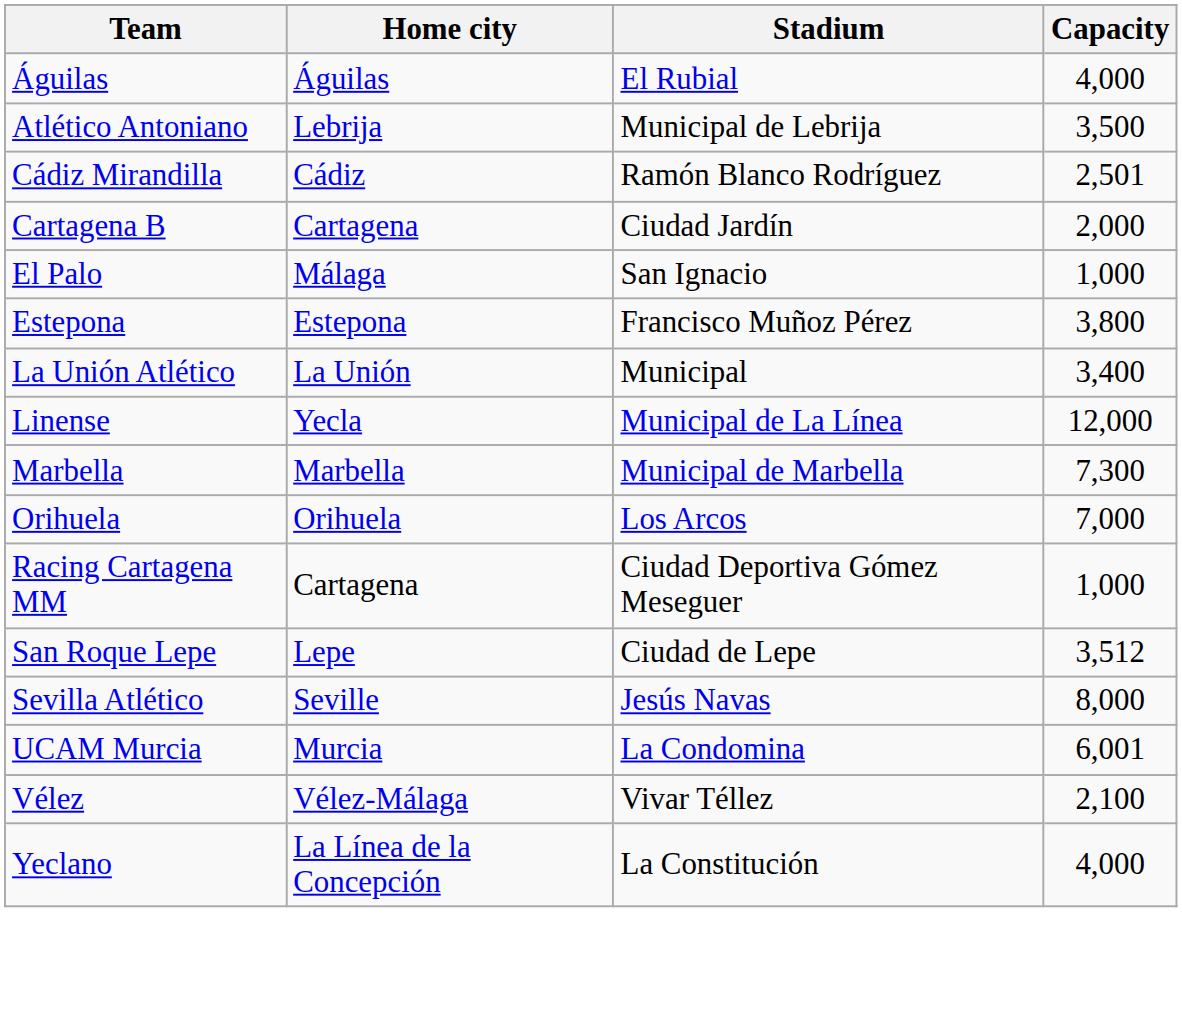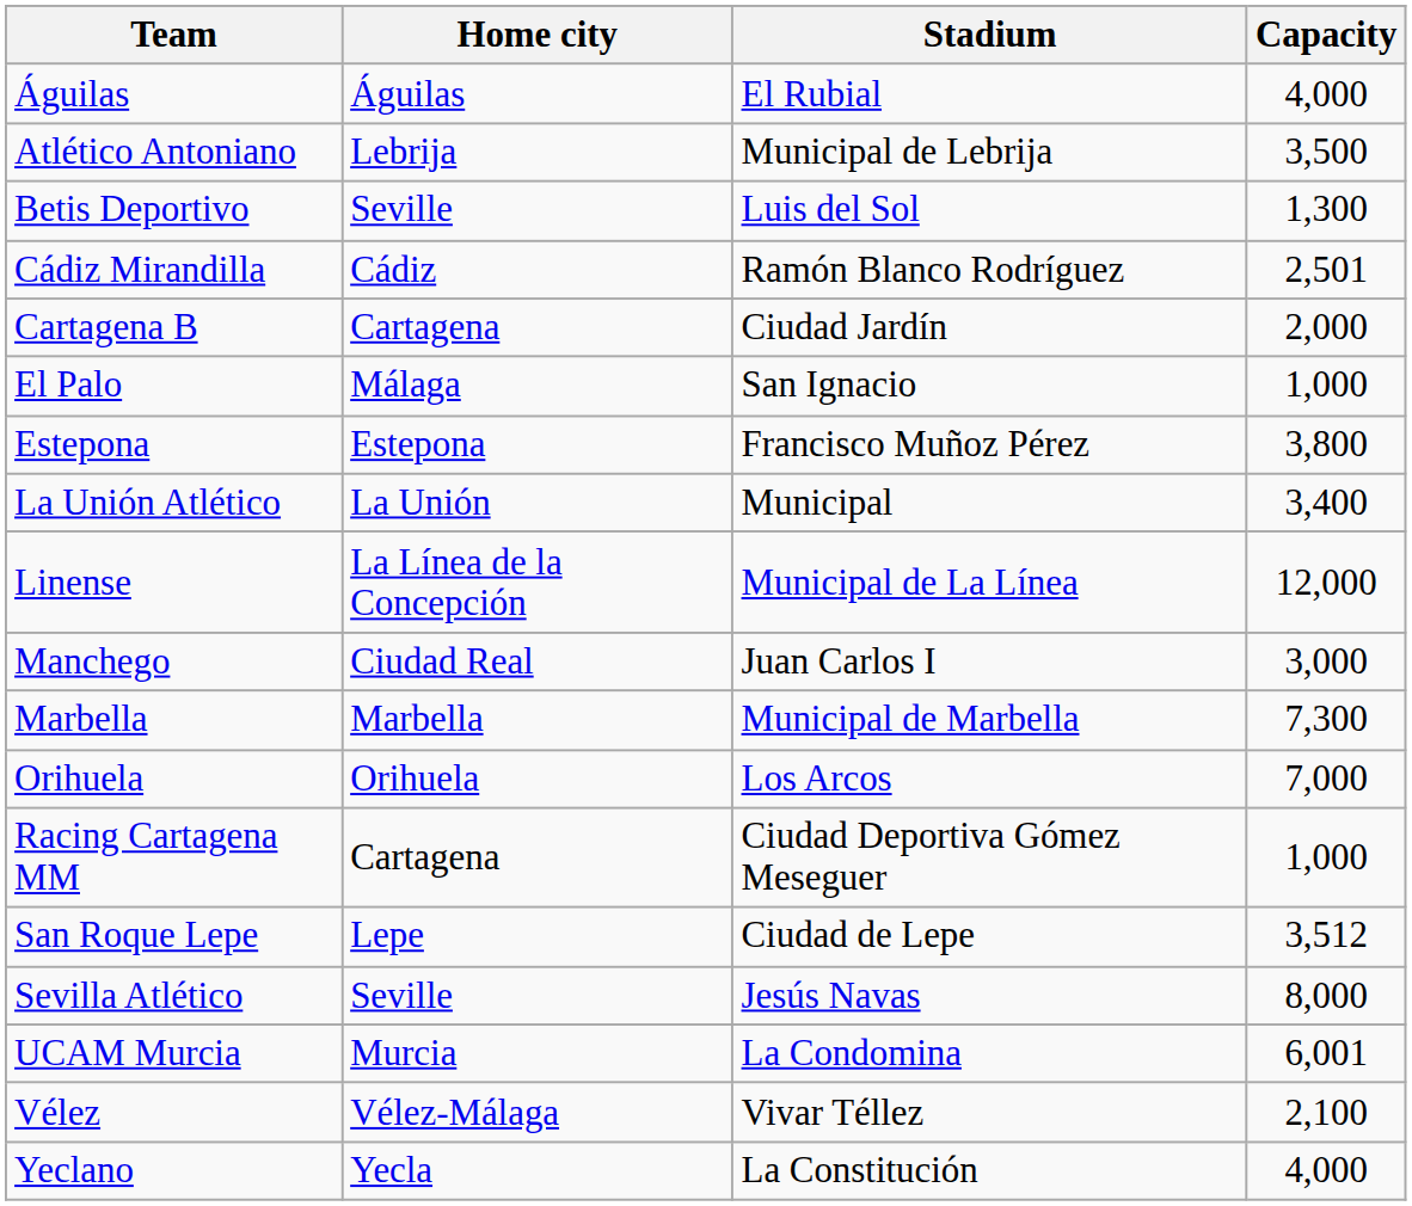 <table class="wikitable sortable">
 <tr>
 <th>Team</th>
 <th>Home city</th>
 <th>Stadium</th>
 <th>Capacity</th>
 </tr>
 <tr>
 <td><a href='#'>Águilas</a></td>
 <td><a href='#'>Águilas</a></td>
 <td><a href='#'>El Rubial</a></td>
 <td align=center>4,000</td>
 </tr>
 <tr>
 <td><a href='#'>Atlético Antoniano</a></td>
 <td><a href='#'>Lebrija</a></td>
 <td>Municipal de Lebrija</td>
 <td align=center>3,500</td>
+</tr>
+<tr>
+<td><a href='#'>Betis Deportivo</a></td>
+<td><a href='#'>Seville</a></td>
+<td><a href='#'>Luis del Sol</a></td>
+<td align=center>1,300</td>
 </tr>
 <tr>
 <td><a href='#'>Cádiz Mirandilla</a></td>
 <td><a href='#'>Cádiz</a></td>
 <td>Ramón Blanco Rodríguez</td>
 <td align=center>2,501</td>
 </tr>
 <tr>
 <td><a href='#'>Cartagena B</a></td>
 <td><a href='#'>Cartagena</a></td>
 <td>Ciudad Jardín</td>
 <td align=center>2,000</td>
 </tr>
 <tr>
 <td><a href='#'>El Palo</a></td>
 <td><a href='#'>Málaga</a></td>
 <td>San Ignacio</td>
 <td align=center>1,000</td>
 </tr>
 <tr>
 <td><a href='#'>Estepona</a></td>
 <td><a href='#'>Estepona</a></td>
 <td>Francisco Muñoz Pérez</td>
 <td align=center>3,800</td>
 </tr>
 <tr>
 <td><a href='#'>La Unión Atlético</a></td>
 <td><a href='#'>La Unión</a></td>
 <td>Municipal</td>
 <td align=center>3,400</td>
 </tr>
 <tr>
 <td><a href='#'>Linense</a></td>
-<td><a href='#'>Yecla</a></td>
+<td><a href='#'>La Línea de la Concepción</a></td>
 <td><a href='#'>Municipal de La Línea</a></td>
 <td align=center>12,000</td>
+</tr>
+<tr>
+<td><a href='#'>Manchego</a></td>
+<td><a href='#'>Ciudad Real</a></td>
+<td>Juan Carlos I</td>
+<td align=center>3,000</td>
 </tr>
 <tr>
 <td><a href='#'>Marbella</a></td>
 <td><a href='#'>Marbella</a></td>
 <td><a href='#'>Municipal de Marbella</a></td>
 <td align=center>7,300</td>
 </tr>
 <tr>
 <td><a href='#'>Orihuela</a></td>
 <td><a href='#'>Orihuela</a></td>
 <td><a href='#'>Los Arcos</a></td>
 <td align=center>7,000</td>
 </tr>
 <tr>
 <td><a href='#'>Racing Cartagena MM</a></td>
 <td>Cartagena</td>
 <td>Ciudad Deportiva Gómez Meseguer</td>
 <td align=center>1,000</td>
 </tr>
 <tr>
 <td><a href='#'>San Roque Lepe</a></td>
 <td><a href='#'>Lepe</a></td>
 <td>Ciudad de Lepe</td>
 <td align=center>3,512</td>
 </tr>
 <tr>
 <td><a href='#'>Sevilla Atlético</a></td>
 <td><a href='#'>Seville</a></td>
 <td><a href='#'>Jesús Navas</a></td>
 <td align=center>8,000</td>
 </tr>
 <tr>
 <td><a href='#'>UCAM Murcia</a></td>
 <td><a href='#'>Murcia</a></td>
 <td><a href='#'>La Condomina</a></td>
 <td align=center>6,001</td>
 </tr>
 <tr>
 <td><a href='#'>Vélez</a></td>
 <td><a href='#'>Vélez-Málaga</a></td>
 <td>Vivar Téllez</td>
 <td align=center>2,100</td>
 </tr>
 <tr>
 <td><a href='#'>Yeclano</a></td>
-<td><a href='#'>La Línea de la Concepción</a></td>
+<td><a href='#'>Yecla</a></td>
 <td>La Constitución</td>
 <td align=center>4,000</td>
 </tr>
 </table>
